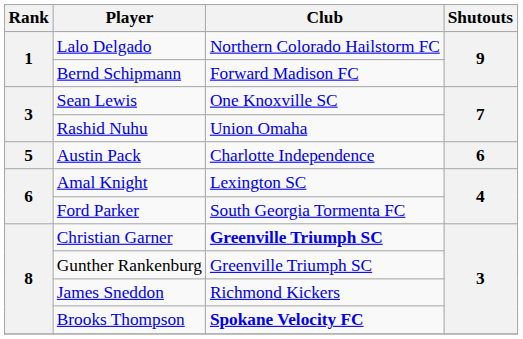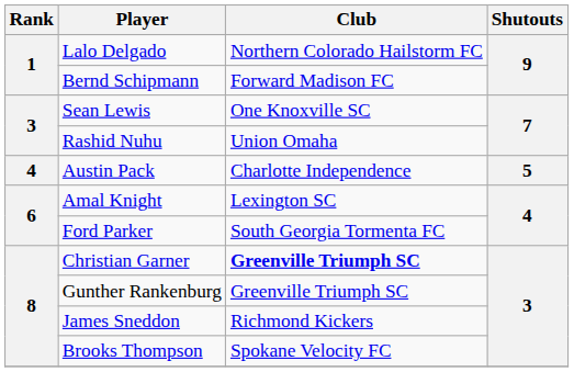 <table class="wikitable">
 <tr>
 <th>Rank</th>
 <th>Player</th>
 <th>Club</th>
 <th>Shutouts</th>
 </tr>
 <tr>
 <th rowspan=2>1</th>
 <td> <a href='#'>Lalo Delgado</a></td>
 <td><a href='#'>Northern Colorado Hailstorm FC</a></td>
 <th rowspan=2>9</th>
 </tr>
 <tr>
 <td> <a href='#'>Bernd Schipmann</a></td>
 <td><a href='#'>Forward Madison FC</a></td>
 </tr>
 <tr>
 <th rowspan=2>3</th>
 <td> <a href='#'>Sean Lewis</a></td>
 <td><a href='#'>One Knoxville SC</a></td>
 <th rowspan=2>7</th>
 </tr>
 <tr>
 <td> <a href='#'>Rashid Nuhu</a></td>
 <td><a href='#'>Union Omaha</a></td>
 </tr>
 <tr>
-<th>5</th>
+<th>4</th>
 <td> <a href='#'>Austin Pack</a></td>
 <td><a href='#'>Charlotte Independence</a></td>
-<th>6</th>
+<th>5</th>
 </tr>
 <tr>
 <th rowspan=2>6</th>
 <td> <a href='#'>Amal Knight</a></td>
 <td><a href='#'>Lexington SC</a></td>
 <th rowspan=2>4</th>
 </tr>
 <tr>
 <td> <a href='#'>Ford Parker</a></td>
 <td><a href='#'>South Georgia Tormenta FC</a></td>
 </tr>
 <tr>
 <th rowspan=4>8</th>
 <td> <a href='#'>Christian Garner</a></td>
 <td><strong><a href='#'>Greenville Triumph SC</a></strong></td>
 <th rowspan=4>3</th>
 </tr>
 <tr>
 <td> Gunther Rankenburg</td>
 <td><a href='#'>Greenville Triumph SC</a></td>
 </tr>
 <tr>
 <td> <a href='#'>James Sneddon</a></td>
 <td><a href='#'>Richmond Kickers</a></td>
 </tr>
 <tr>
 <td> <a href='#'>Brooks Thompson</a></td>
-<td><strong><a href='#'>Spokane Velocity FC</a></strong></td>
+<td><a href='#'>Spokane Velocity FC</a></td>
 </tr>
 <tr>
 </tr>
 </table>
